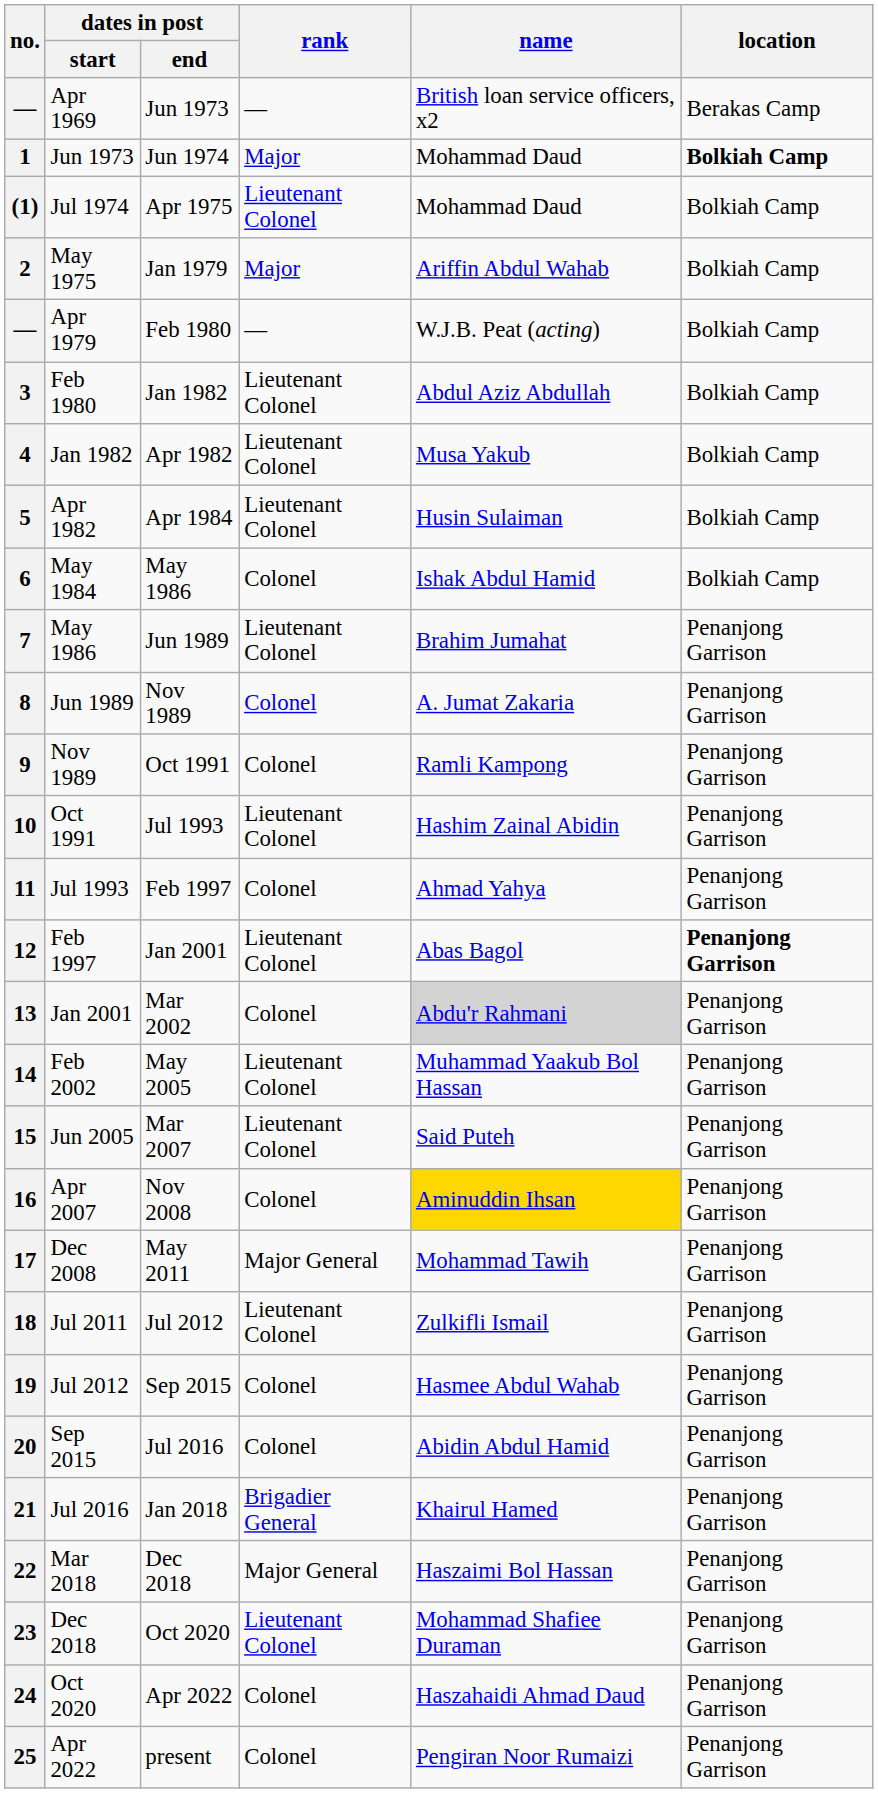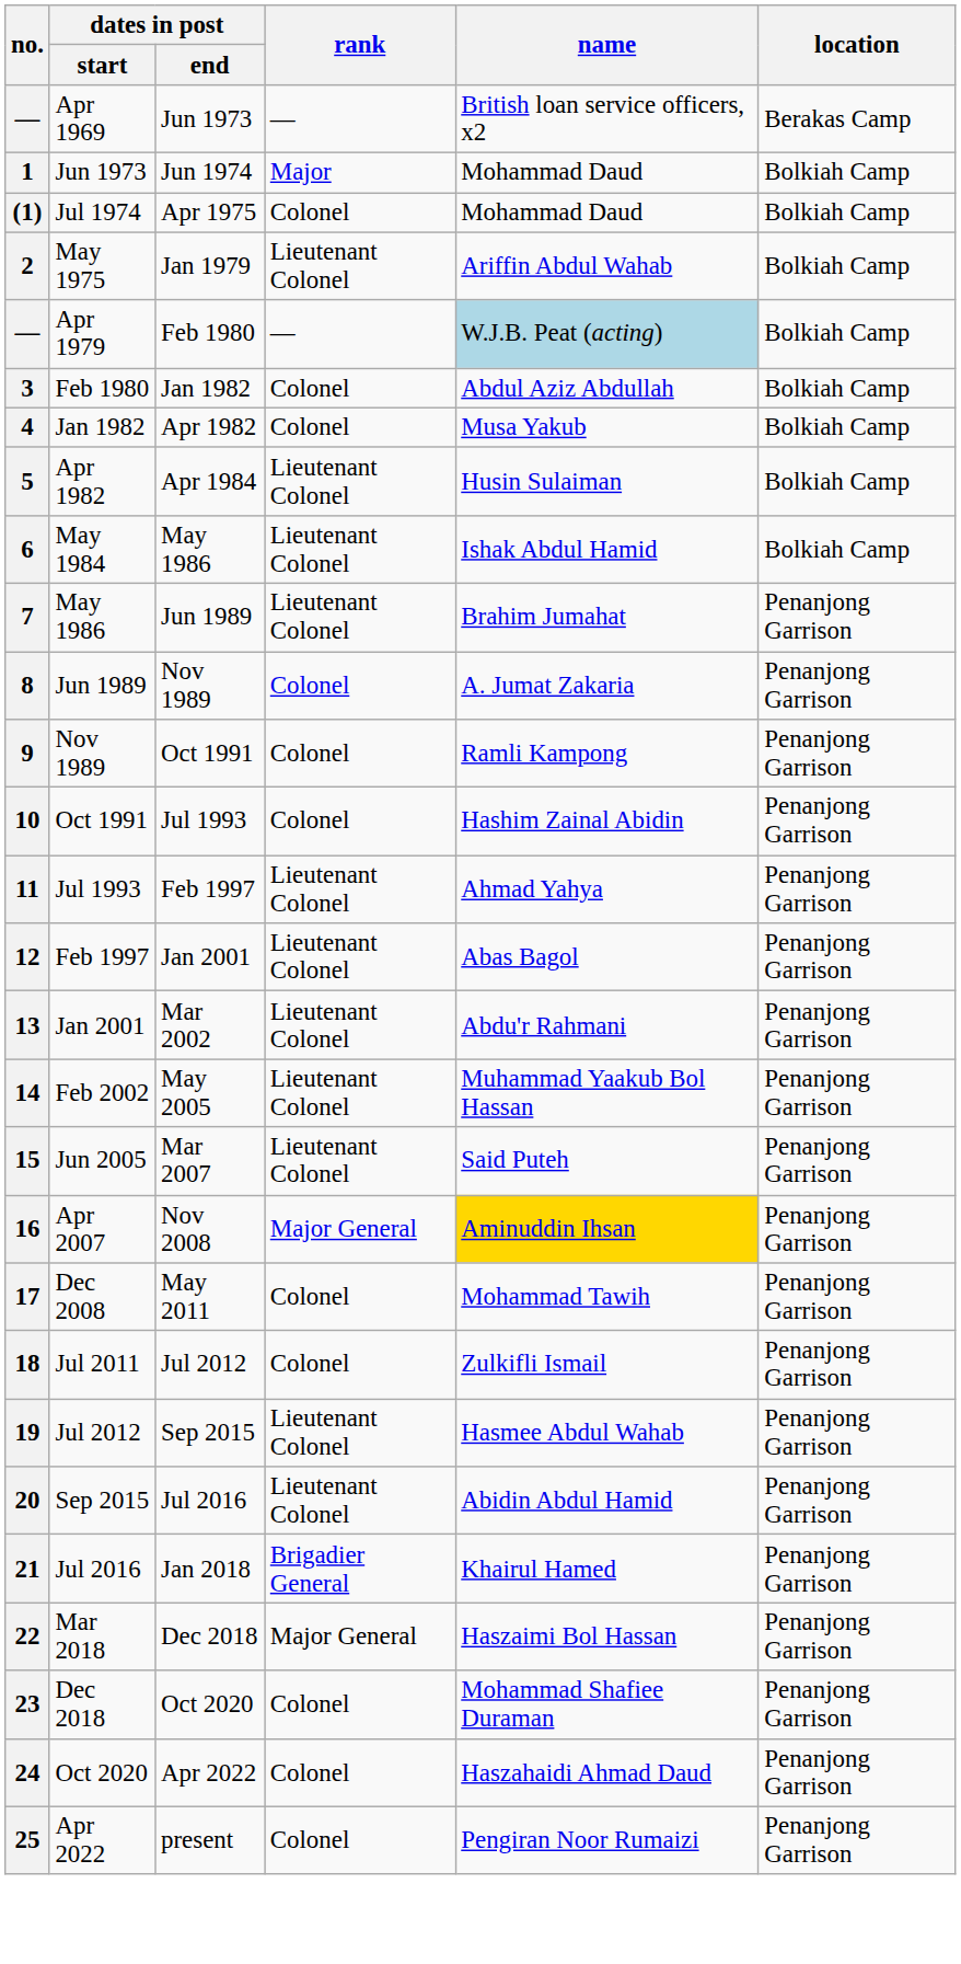 <table class="wikitable sortable">
 <tr>
 <th rowspan=2>no.</th>
 <th colspan=2>dates in post</th>
 <th rowspan=2><a href='#'>rank</a></th>
 <th rowspan=2><a href='#'>name</a></th>
 <th rowspan=2>location</th>
 </tr>
 <tr>
 <th>start</th>
 <th>end</th>
 </tr>
 <tr>
 <th>—</th>
 <td>Apr 1969</td>
 <td>Jun 1973</td>
 <td>—</td>
 <td><a href='#'>British</a> loan service officers, x2</td>
 <td>Berakas Camp</td>
 </tr>
 <tr>
 <th>1</th>
 <td>Jun 1973</td>
 <td>Jun 1974</td>
 <td><a href='#'>Major</a></td>
 <td>Mohammad Daud</td>
-<td><strong>Bolkiah Camp</strong></td>
+<td>Bolkiah Camp</td>
 </tr>
 <tr>
 <th>(1)</th>
 <td>Jul 1974</td>
 <td>Apr 1975</td>
-<td><a href='#'>Lieutenant Colonel</a></td>
+<td>Colonel</td>
 <td>Mohammad Daud</td>
 <td>Bolkiah Camp</td>
 </tr>
 <tr>
 <th>2</th>
 <td>May 1975</td>
 <td>Jan 1979</td>
-<td><a href='#'>Major</a></td>
+<td>Lieutenant Colonel</td>
 <td><a href='#'>Ariffin Abdul Wahab</a></td>
 <td>Bolkiah Camp</td>
 </tr>
 <tr>
 <th>—</th>
 <td>Apr 1979</td>
 <td>Feb 1980</td>
 <td>—</td>
-<td>W.J.B. Peat (<em>acting</em>)</td>
+<td style="background: lightblue;">W.J.B. Peat (<em>acting</em>)</td>
 <td>Bolkiah Camp</td>
 </tr>
 <tr>
 <th>3</th>
 <td>Feb 1980</td>
 <td>Jan 1982</td>
-<td>Lieutenant Colonel</td>
+<td>Colonel</td>
 <td><a href='#'>Abdul Aziz Abdullah</a></td>
 <td>Bolkiah Camp</td>
 </tr>
 <tr>
 <th>4</th>
 <td>Jan 1982</td>
 <td>Apr 1982</td>
-<td>Lieutenant Colonel</td>
+<td>Colonel</td>
 <td><a href='#'>Musa Yakub</a></td>
 <td>Bolkiah Camp</td>
 </tr>
 <tr>
 <th>5</th>
 <td>Apr 1982</td>
 <td>Apr 1984</td>
 <td>Lieutenant Colonel</td>
 <td><a href='#'>Husin Sulaiman</a></td>
 <td>Bolkiah Camp</td>
 </tr>
 <tr>
 <th>6</th>
 <td>May 1984</td>
 <td>May 1986</td>
-<td>Colonel</td>
+<td>Lieutenant Colonel</td>
 <td><a href='#'>Ishak Abdul Hamid</a></td>
 <td>Bolkiah Camp</td>
 </tr>
 <tr>
 <th>7</th>
 <td>May 1986</td>
 <td>Jun 1989</td>
 <td>Lieutenant Colonel</td>
 <td><a href='#'>Brahim Jumahat</a></td>
 <td>Penanjong Garrison</td>
 </tr>
 <tr>
 <th>8</th>
 <td>Jun 1989</td>
 <td>Nov 1989</td>
 <td><a href='#'>Colonel</a></td>
 <td><a href='#'>A. Jumat Zakaria</a></td>
 <td>Penanjong Garrison</td>
 </tr>
 <tr>
 <th>9</th>
 <td>Nov 1989</td>
 <td>Oct 1991</td>
 <td>Colonel</td>
 <td><a href='#'>Ramli Kampong</a></td>
 <td>Penanjong Garrison</td>
 </tr>
 <tr>
 <th>10</th>
 <td>Oct 1991</td>
 <td>Jul 1993</td>
-<td>Lieutenant Colonel</td>
+<td>Colonel</td>
 <td><a href='#'>Hashim Zainal Abidin</a></td>
 <td>Penanjong Garrison</td>
 </tr>
 <tr>
 <th>11</th>
 <td>Jul 1993</td>
 <td>Feb 1997</td>
-<td>Colonel</td>
+<td>Lieutenant Colonel</td>
 <td><a href='#'>Ahmad Yahya</a></td>
 <td>Penanjong Garrison</td>
 </tr>
 <tr>
 <th>12</th>
 <td>Feb 1997</td>
 <td>Jan 2001</td>
 <td>Lieutenant Colonel</td>
 <td><a href='#'>Abas Bagol</a></td>
-<td><strong>Penanjong Garrison</strong></td>
+<td>Penanjong Garrison</td>
 </tr>
 <tr>
 <th>13</th>
 <td>Jan 2001</td>
 <td>Mar 2002</td>
-<td>Colonel</td>
-<td style="background: lightgrey;"><a href='#'>Abdu'r Rahmani</a></td>
+<td>Lieutenant Colonel</td>
+<td><a href='#'>Abdu'r Rahmani</a></td>
 <td>Penanjong Garrison</td>
 </tr>
 <tr>
 <th>14</th>
 <td>Feb 2002</td>
 <td>May 2005</td>
 <td>Lieutenant Colonel</td>
 <td><a href='#'>Muhammad Yaakub Bol Hassan</a></td>
 <td>Penanjong Garrison</td>
 </tr>
 <tr>
 <th>15</th>
 <td>Jun 2005</td>
 <td>Mar 2007</td>
 <td>Lieutenant Colonel</td>
 <td><a href='#'>Said Puteh</a></td>
 <td>Penanjong Garrison</td>
 </tr>
 <tr>
 <th>16</th>
 <td>Apr 2007</td>
 <td>Nov 2008</td>
-<td>Colonel</td>
+<td><a href='#'>Major General</a></td>
 <td style="background: gold;"><a href='#'>Aminuddin Ihsan</a></td>
 <td>Penanjong Garrison</td>
 </tr>
 <tr>
 <th>17</th>
 <td>Dec 2008</td>
 <td>May 2011</td>
-<td>Major General</td>
+<td>Colonel</td>
 <td><a href='#'>Mohammad Tawih</a></td>
 <td>Penanjong Garrison</td>
 </tr>
 <tr>
 <th>18</th>
 <td>Jul 2011</td>
 <td>Jul 2012</td>
-<td>Lieutenant Colonel</td>
+<td>Colonel</td>
 <td><a href='#'>Zulkifli Ismail</a></td>
 <td>Penanjong Garrison</td>
 </tr>
 <tr>
 <th>19</th>
 <td>Jul 2012</td>
 <td>Sep 2015</td>
-<td>Colonel</td>
+<td>Lieutenant Colonel</td>
 <td><a href='#'>Hasmee Abdul Wahab</a></td>
 <td>Penanjong Garrison</td>
 </tr>
 <tr>
 <th>20</th>
 <td>Sep 2015</td>
 <td>Jul 2016</td>
-<td>Colonel</td>
+<td>Lieutenant Colonel</td>
 <td><a href='#'>Abidin Abdul Hamid</a></td>
 <td>Penanjong Garrison</td>
 </tr>
 <tr>
 <th>21</th>
 <td>Jul 2016</td>
 <td>Jan 2018</td>
 <td><a href='#'>Brigadier General</a></td>
 <td><a href='#'>Khairul Hamed</a></td>
 <td>Penanjong Garrison</td>
 </tr>
 <tr>
 <th>22</th>
 <td>Mar 2018</td>
 <td>Dec 2018</td>
 <td>Major General</td>
 <td><a href='#'>Haszaimi Bol Hassan</a></td>
 <td>Penanjong Garrison</td>
 </tr>
 <tr>
 <th>23</th>
 <td>Dec 2018</td>
 <td>Oct 2020</td>
-<td><a href='#'>Lieutenant Colonel</a></td>
+<td>Colonel</td>
 <td><a href='#'>Mohammad Shafiee Duraman</a></td>
 <td>Penanjong Garrison</td>
 </tr>
 <tr>
 <th>24</th>
 <td>Oct 2020</td>
 <td>Apr 2022</td>
 <td>Colonel</td>
 <td><a href='#'>Haszahaidi Ahmad Daud</a></td>
 <td>Penanjong Garrison</td>
 </tr>
 <tr>
 <th>25</th>
 <td>Apr 2022</td>
 <td>present</td>
 <td>Colonel</td>
 <td><a href='#'>Pengiran Noor Rumaizi</a></td>
 <td>Penanjong Garrison</td>
 </tr>
 </table>
